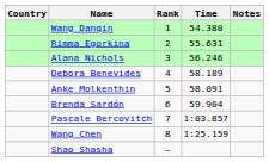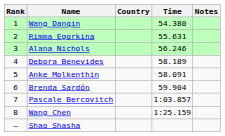 <table class="wikitable" style="text-align:center">
 <tr>
+<th>Rank</th>
+<th>Name</th>
 <th>Country</th>
-<th>Name</th>
-<th>Rank</th>
 <th>Time</th>
 <th>Notes</th>
 </tr>
 <tr bgcolor=bbffbb>
+<td>1</td>
+<td align="left"><a href='#'>Wang Danqin</a></td>
 <td align="left"></td>
-<td align="left"><a href='#'>Wang Danqin</a></td>
-<td>1</td>
 <td>54.380</td>
 <td></td>
 </tr>
 <tr bgcolor=bbffbb>
+<td>2</td>
+<td align="left"><a href='#'>Rimma Egorkina</a></td>
 <td align="left"></td>
-<td align="left"><a href='#'>Rimma Egorkina</a></td>
-<td>2</td>
 <td>55.631</td>
 <td></td>
 </tr>
 <tr bgcolor=bbffbb>
+<td>3</td>
+<td align="left"><a href='#'>Alana Nichols</a></td>
 <td align="left"></td>
-<td align="left"><a href='#'>Alana Nichols</a></td>
-<td>3</td>
 <td>56.246</td>
 <td></td>
 </tr>
 <tr>
+<td>4</td>
+<td align="left"><a href='#'>Debora Benevides</a></td>
 <td align="left"></td>
-<td align="left"><a href='#'>Debora Benevides</a></td>
-<td>4</td>
 <td>58.189</td>
 <td></td>
 </tr>
 <tr>
+<td>5</td>
+<td align="left"><a href='#'>Anke Molkenthin</a></td>
 <td align="left"></td>
-<td align="left"><a href='#'>Anke Molkenthin</a></td>
-<td>5</td>
 <td>58.091</td>
 <td></td>
 </tr>
 <tr>
+<td>6</td>
+<td align="left"><a href='#'>Brenda Sardón</a></td>
 <td align="left"></td>
-<td align="left"><a href='#'>Brenda Sardón</a></td>
-<td>6</td>
 <td>59.904</td>
 <td></td>
 </tr>
 <tr>
+<td>7</td>
+<td align="left"><a href='#'>Pascale Bercovitch</a></td>
 <td align="left"></td>
-<td align="left"><a href='#'>Pascale Bercovitch</a></td>
-<td>7</td>
 <td>1:03.857</td>
 <td></td>
 </tr>
 <tr>
+<td>8</td>
+<td align="left"><a href='#'>Wang Chen</a></td>
 <td align="left"></td>
-<td align="left"><a href='#'>Wang Chen</a></td>
-<td>8</td>
 <td>1:25.159</td>
 <td></td>
 </tr>
 <tr>
+<td>–</td>
+<td align="left"><a href='#'>Shao Shasha</a></td>
 <td align="left"></td>
-<td align="left"><a href='#'>Shao Shasha</a></td>
-<td>–</td>
 <td></td>
 <td></td>
 </tr>
 </table>
